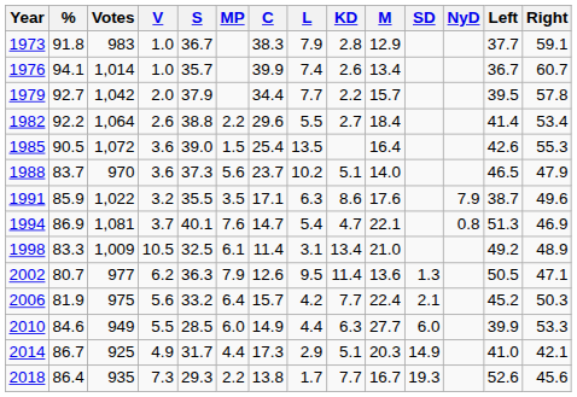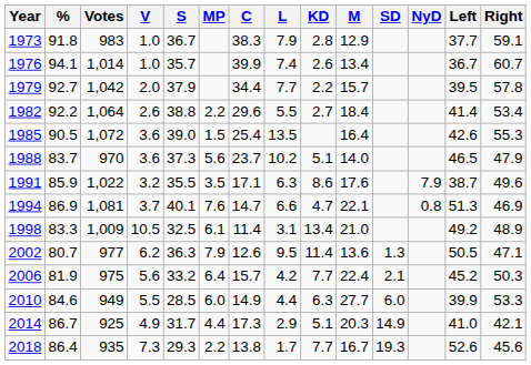 <table class="wikitable sortable" style=text-align:right>
 <tr>
 <th>Year</th>
 <th>%</th>
 <th>Votes</th>
 <th><a href='#'>V</a></th>
 <th><a href='#'>S</a></th>
 <th><a href='#'>MP</a></th>
 <th><a href='#'>C</a></th>
 <th><a href='#'>L</a></th>
 <th><a href='#'>KD</a></th>
 <th><a href='#'>M</a></th>
 <th><a href='#'>SD</a></th>
 <th><a href='#'>NyD</a></th>
 <th>Left</th>
 <th>Right</th>
 </tr>
 <tr>
 <td align=left><a href='#'>1973</a></td>
 <td>91.8</td>
 <td>983</td>
 <td>1.0</td>
 <td>36.7</td>
 <td></td>
 <td>38.3</td>
 <td>7.9</td>
 <td>2.8</td>
 <td>12.9</td>
 <td></td>
 <td></td>
 <td>37.7</td>
 <td>59.1</td>
 </tr>
 <tr>
 <td align=left><a href='#'>1976</a></td>
 <td>94.1</td>
 <td>1,014</td>
 <td>1.0</td>
 <td>35.7</td>
 <td></td>
 <td>39.9</td>
 <td>7.4</td>
 <td>2.6</td>
 <td>13.4</td>
 <td></td>
 <td></td>
 <td>36.7</td>
 <td>60.7</td>
 </tr>
 <tr>
 <td align=left><a href='#'>1979</a></td>
 <td>92.7</td>
 <td>1,042</td>
 <td>2.0</td>
 <td>37.9</td>
 <td></td>
 <td>34.4</td>
 <td>7.7</td>
 <td>2.2</td>
 <td>15.7</td>
 <td></td>
 <td></td>
 <td>39.5</td>
 <td>57.8</td>
 </tr>
 <tr>
 <td align=left><a href='#'>1982</a></td>
 <td>92.2</td>
 <td>1,064</td>
 <td>2.6</td>
 <td>38.8</td>
 <td>2.2</td>
 <td>29.6</td>
 <td>5.5</td>
 <td>2.7</td>
 <td>18.4</td>
 <td></td>
 <td></td>
 <td>41.4</td>
 <td>53.4</td>
 </tr>
 <tr>
 <td align=left><a href='#'>1985</a></td>
 <td>90.5</td>
 <td>1,072</td>
 <td>3.6</td>
 <td>39.0</td>
 <td>1.5</td>
 <td>25.4</td>
 <td>13.5</td>
 <td></td>
 <td>16.4</td>
 <td></td>
 <td></td>
 <td>42.6</td>
 <td>55.3</td>
 </tr>
 <tr>
 <td align=left><a href='#'>1988</a></td>
 <td>83.7</td>
 <td>970</td>
 <td>3.6</td>
 <td>37.3</td>
 <td>5.6</td>
 <td>23.7</td>
 <td>10.2</td>
 <td>5.1</td>
 <td>14.0</td>
 <td></td>
 <td></td>
 <td>46.5</td>
 <td>47.9</td>
 </tr>
 <tr>
 <td align=left><a href='#'>1991</a></td>
 <td>85.9</td>
 <td>1,022</td>
 <td>3.2</td>
 <td>35.5</td>
 <td>3.5</td>
 <td>17.1</td>
 <td>6.3</td>
 <td>8.6</td>
 <td>17.6</td>
 <td></td>
 <td>7.9</td>
 <td>38.7</td>
 <td>49.6</td>
 </tr>
 <tr>
 <td align=left><a href='#'>1994</a></td>
 <td>86.9</td>
 <td>1,081</td>
 <td>3.7</td>
 <td>40.1</td>
 <td>7.6</td>
 <td>14.7</td>
-<td>5.4</td>
+<td>6.6</td>
 <td>4.7</td>
 <td>22.1</td>
 <td></td>
 <td>0.8</td>
 <td>51.3</td>
 <td>46.9</td>
 </tr>
 <tr>
 <td align=left><a href='#'>1998</a></td>
 <td>83.3</td>
 <td>1,009</td>
 <td>10.5</td>
 <td>32.5</td>
 <td>6.1</td>
 <td>11.4</td>
 <td>3.1</td>
 <td>13.4</td>
 <td>21.0</td>
 <td></td>
 <td></td>
 <td>49.2</td>
 <td>48.9</td>
 </tr>
 <tr>
 <td align=left><a href='#'>2002</a></td>
 <td>80.7</td>
 <td>977</td>
 <td>6.2</td>
 <td>36.3</td>
 <td>7.9</td>
 <td>12.6</td>
 <td>9.5</td>
 <td>11.4</td>
 <td>13.6</td>
 <td>1.3</td>
 <td></td>
 <td>50.5</td>
 <td>47.1</td>
 </tr>
 <tr>
 <td align=left><a href='#'>2006</a></td>
 <td>81.9</td>
 <td>975</td>
 <td>5.6</td>
 <td>33.2</td>
 <td>6.4</td>
 <td>15.7</td>
 <td>4.2</td>
 <td>7.7</td>
 <td>22.4</td>
 <td>2.1</td>
 <td></td>
 <td>45.2</td>
 <td>50.3</td>
 </tr>
 <tr>
 <td align=left><a href='#'>2010</a></td>
 <td>84.6</td>
 <td>949</td>
 <td>5.5</td>
 <td>28.5</td>
 <td>6.0</td>
 <td>14.9</td>
 <td>4.4</td>
 <td>6.3</td>
 <td>27.7</td>
 <td>6.0</td>
 <td></td>
 <td>39.9</td>
 <td>53.3</td>
 </tr>
 <tr>
 <td align=left><a href='#'>2014</a></td>
 <td>86.7</td>
 <td>925</td>
 <td>4.9</td>
 <td>31.7</td>
 <td>4.4</td>
 <td>17.3</td>
 <td>2.9</td>
 <td>5.1</td>
 <td>20.3</td>
 <td>14.9</td>
 <td></td>
 <td>41.0</td>
 <td>42.1</td>
 </tr>
 <tr>
 <td align=left><a href='#'>2018</a></td>
 <td>86.4</td>
 <td>935</td>
 <td>7.3</td>
 <td>29.3</td>
 <td>2.2</td>
 <td>13.8</td>
 <td>1.7</td>
 <td>7.7</td>
 <td>16.7</td>
 <td>19.3</td>
 <td></td>
 <td>52.6</td>
 <td>45.6</td>
 </tr>
 </table>
